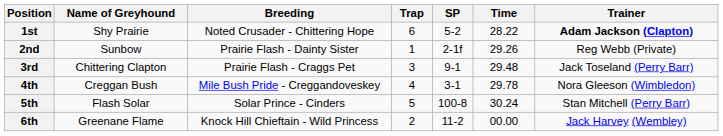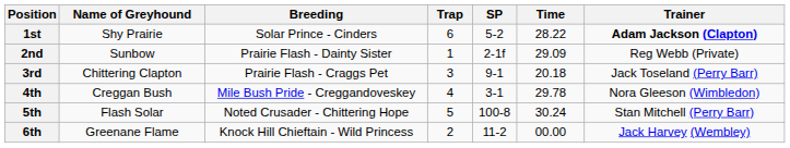 <table class="wikitable" style="text-align: center">
 <tr>
 <th width=50>Position</th>
 <th width=180>Name of Greyhound</th>
 <th width=280>Breeding</th>
 <th width=50>Trap</th>
 <th width=50>SP</th>
 <th width=80>Time</th>
 <th width=250>Trainer</th>
 </tr>
 <tr>
 <th>1st</th>
 <td>Shy Prairie</td>
-<td>Noted Crusader - Chittering Hope</td>
+<td>Solar Prince - Cinders</td>
 <td>6</td>
 <td>5-2</td>
 <td>28.22</td>
 <td><strong>Adam Jackson <a href='#'>(Clapton)</a></strong></td>
 </tr>
 <tr>
 <th>2nd</th>
 <td>Sunbow</td>
 <td>Prairie Flash - Dainty Sister</td>
 <td>1</td>
 <td>2-1f</td>
-<td>29.26</td>
+<td>29.09</td>
 <td>Reg Webb (Private)</td>
 </tr>
 <tr>
 <th>3rd</th>
 <td>Chittering Clapton</td>
 <td>Prairie Flash - Craggs Pet</td>
 <td>3</td>
 <td>9-1</td>
-<td>29.48</td>
+<td>20.18</td>
 <td>Jack Toseland <a href='#'>(Perry Barr)</a></td>
 </tr>
 <tr>
 <th>4th</th>
 <td>Creggan Bush</td>
 <td><a href='#'>Mile Bush Pride</a> - Creggandoveskey</td>
 <td>4</td>
 <td>3-1</td>
 <td>29.78</td>
 <td>Nora Gleeson <a href='#'>(Wimbledon)</a></td>
 </tr>
 <tr>
 <th>5th</th>
 <td>Flash Solar</td>
-<td>Solar Prince - Cinders</td>
+<td>Noted Crusader - Chittering Hope</td>
 <td>5</td>
 <td>100-8</td>
 <td>30.24</td>
 <td>Stan Mitchell <a href='#'>(Perry Barr)</a></td>
 </tr>
 <tr>
 <th>6th</th>
 <td>Greenane Flame</td>
 <td>Knock Hill Chieftain - Wild Princess</td>
 <td>2</td>
 <td>11-2</td>
 <td>00.00</td>
 <td><a href='#'>Jack Harvey</a> <a href='#'>(Wembley)</a></td>
 </tr>
 </table>
